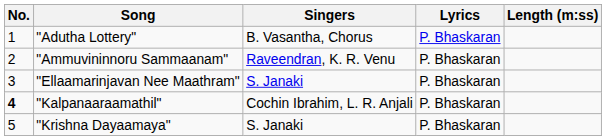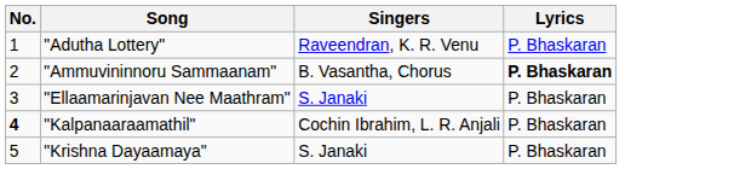 <table class="wikitable" style="font-size:95%;">
 <tr>
 <th>No.</th>
 <th>Song</th>
 <th>Singers</th>
 <th>Lyrics</th>
-<th>Length (m:ss)</th>
 </tr>
 <tr>
 <td>1</td>
 <td>"Adutha Lottery"</td>
-<td>B. Vasantha, Chorus</td>
+<td><a href='#'>Raveendran</a>, K. R. Venu</td>
 <td><a href='#'>P. Bhaskaran</a></td>
-<td></td>
 </tr>
 <tr>
 <td>2</td>
 <td>"Ammuvininnoru Sammaanam"</td>
-<td><a href='#'>Raveendran</a>, K. R. Venu</td>
-<td>P. Bhaskaran</td>
-<td></td>
+<td>B. Vasantha, Chorus</td>
+<td><strong>P. Bhaskaran</strong></td>
 </tr>
 <tr>
 <td>3</td>
 <td>"Ellaamarinjavan Nee Maathram"</td>
 <td><a href='#'>S. Janaki</a></td>
 <td>P. Bhaskaran</td>
-<td></td>
 </tr>
 <tr>
 <td><strong>4</strong></td>
 <td>"Kalpanaaraamathil"</td>
 <td>Cochin Ibrahim, L. R. Anjali</td>
 <td>P. Bhaskaran</td>
-<td></td>
 </tr>
 <tr>
 <td>5</td>
 <td>"Krishna Dayaamaya"</td>
 <td>S. Janaki</td>
 <td>P. Bhaskaran</td>
-<td></td>
 </tr>
 </table>
